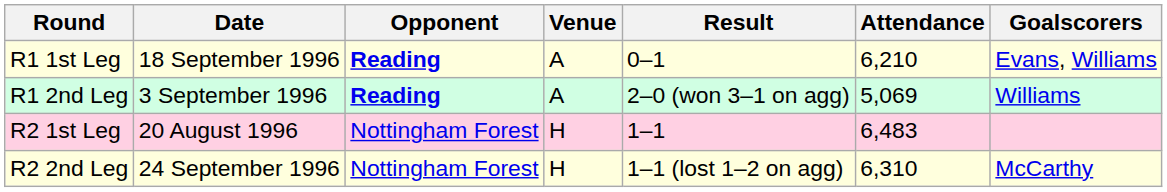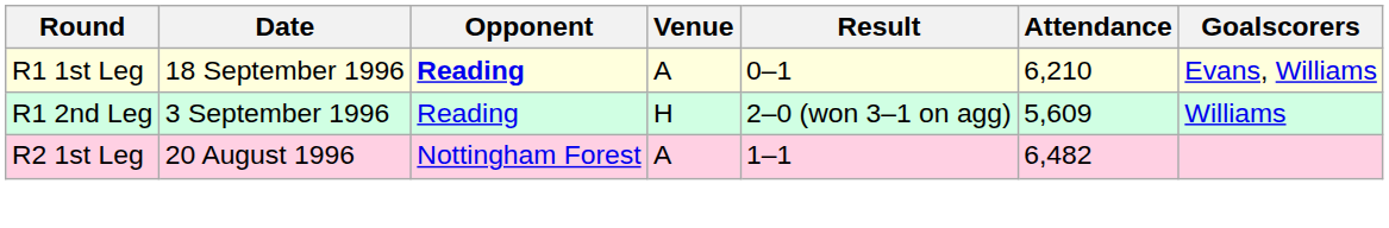 <table class="wikitable">
 <tr>
 <th>Round</th>
 <th>Date</th>
 <th>Opponent</th>
 <th>Venue</th>
 <th>Result</th>
 <th>Attendance</th>
 <th>Goalscorers</th>
 </tr>
 <tr style="background-color: #ffffdd;">
 <td>R1 1st Leg</td>
 <td>18 September 1996</td>
 <td><strong><a href='#'>Reading</a></strong></td>
 <td>A</td>
 <td>0–1</td>
 <td>6,210</td>
 <td><a href='#'>Evans</a>, <a href='#'>Williams</a></td>
 </tr>
 <tr style="background-color: #d0ffe3;">
 <td>R1 2nd Leg</td>
 <td>3 September 1996</td>
-<td><strong><a href='#'>Reading</a></strong></td>
-<td>A</td>
+<td><a href='#'>Reading</a></td>
+<td>H</td>
 <td>2–0 (won 3–1 on agg)</td>
-<td>5,069</td>
+<td>5,609</td>
 <td><a href='#'>Williams</a></td>
 </tr>
 <tr style="background-color: #ffd0e3;">
 <td>R2 1st Leg</td>
 <td>20 August 1996</td>
 <td><a href='#'>Nottingham Forest</a></td>
-<td>H</td>
+<td>A</td>
 <td>1–1</td>
-<td>6,483</td>
+<td>6,482</td>
 <td></td>
 </tr>
-<tr style="background-color: #ffffdd;">
-<td>R2 2nd Leg</td>
-<td>24 September 1996</td>
-<td><a href='#'>Nottingham Forest</a></td>
-<td>H</td>
-<td>1–1 (lost 1–2 on agg)</td>
-<td>6,310</td>
-<td><a href='#'>McCarthy</a></td>
-</tr>
 </table>
